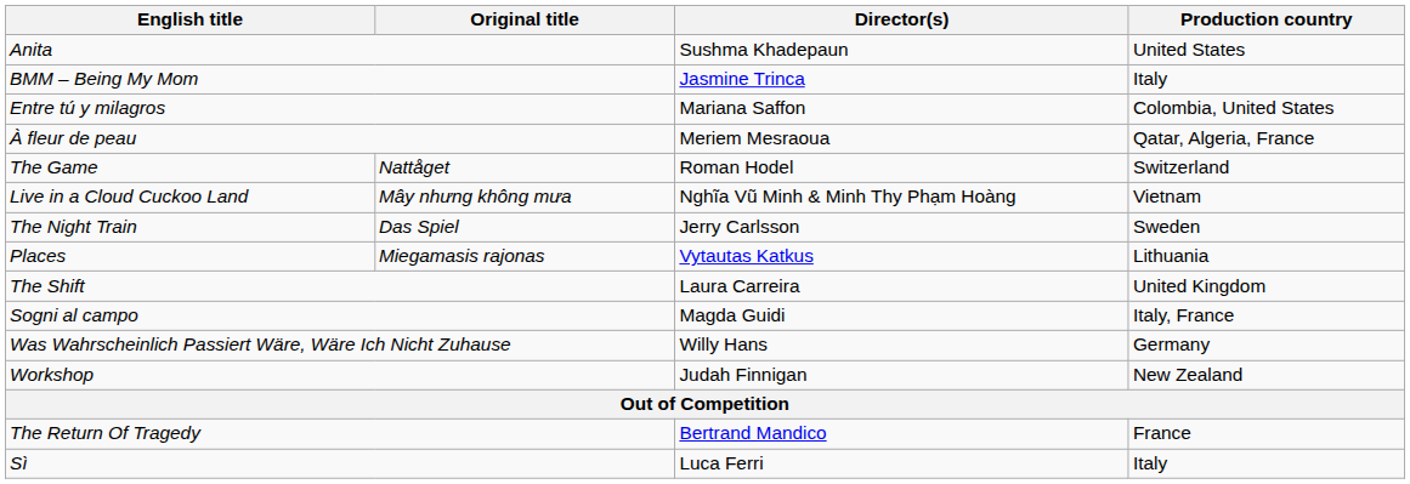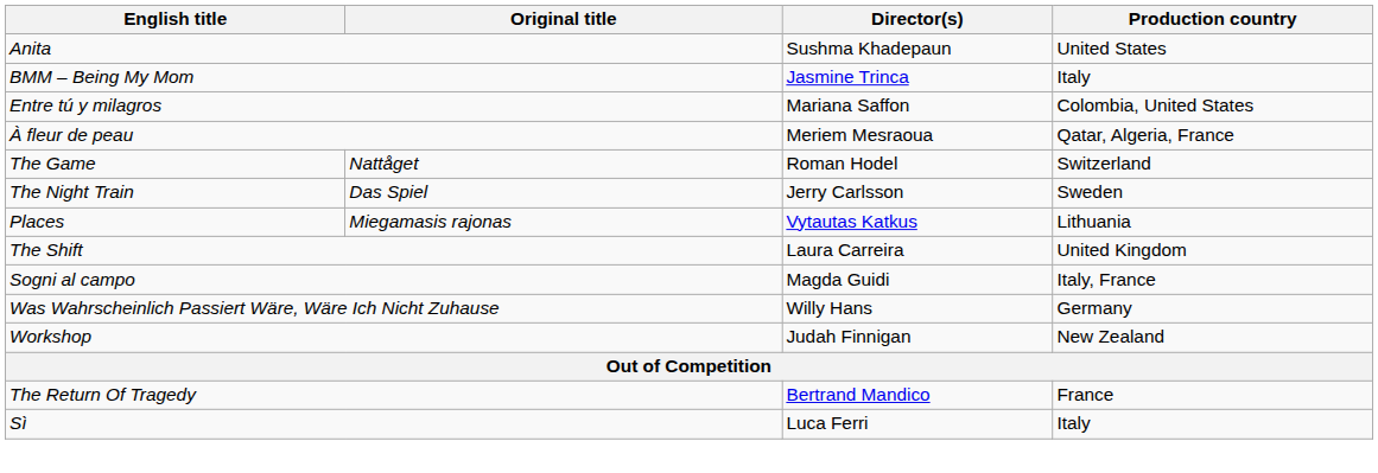 <table class="wikitable" style="width:95%; margin-top:2px; margin-bottom:0px">
 <tr>
 <th>English title</th>
 <th>Original title</th>
 <th>Director(s)</th>
 <th>Production country</th>
 </tr>
 <tr>
 <td colspan="2"><em>Anita</em></td>
 <td data-sort-value="Khadepaun">Sushma Khadepaun</td>
 <td>United States</td>
 </tr>
 <tr>
 <td colspan="2"><em>BMM – Being My Mom</em></td>
 <td data-sort-value="Trinca"><a href='#'>Jasmine Trinca</a></td>
 <td>Italy</td>
 </tr>
 <tr>
 <td colspan="2"><em>Entre tú y milagros</em></td>
 <td data-sort-value="Saffon">Mariana Saffon</td>
 <td>Colombia, United States</td>
 </tr>
 <tr>
 <td colspan="2"><em>À fleur de peau</em></td>
 <td data-sort-value="Mesraoua">Meriem Mesraoua</td>
 <td>Qatar, Algeria, France</td>
 </tr>
 <tr>
 <td><em>The Game</em></td>
 <td><em>Nattåget</em></td>
 <td data-sort-value="Hodel">Roman Hodel</td>
 <td>Switzerland</td>
-</tr>
-<tr>
-<td><em>Live in a Cloud Cuckoo Land</em></td>
-<td><em>Mây nhưng không mưa</em></td>
-<td data-sort-value="Vu Minh">Nghĩa Vũ Minh & Minh Thy Phạm Hoàng</td>
-<td>Vietnam</td>
 </tr>
 <tr>
 <td><em>The Night Train</em></td>
 <td><em>Das Spiel</em></td>
 <td data-sort-value="Carlsson">Jerry Carlsson</td>
 <td>Sweden</td>
 </tr>
 <tr>
 <td><em>Places</em></td>
 <td><em>Miegamasis rajonas</em></td>
 <td data-sort-value="Katkus"><a href='#'>Vytautas Katkus</a></td>
 <td>Lithuania</td>
 </tr>
 <tr>
 <td colspan="2"><em>The Shift</em></td>
 <td data-sort-value="Carreira">Laura Carreira</td>
 <td>United Kingdom</td>
 </tr>
 <tr>
 <td colspan="2"><em>Sogni al campo</em></td>
 <td data-sort-value="Guidi">Magda Guidi</td>
 <td>Italy, France</td>
 </tr>
 <tr>
 <td colspan="2"><em>Was Wahrscheinlich Passiert Wäre, Wäre Ich Nicht Zuhause</em></td>
 <td data-sort-value="Hans">Willy Hans</td>
 <td>Germany</td>
 </tr>
 <tr>
 <td colspan="2"><em>Workshop</em></td>
 <td data-sort-value="Finnigan">Judah Finnigan</td>
 <td>New Zealand</td>
 </tr>
 <tr>
 <th colspan="4">Out of Competition</th>
 </tr>
 <tr>
 <td colspan="2"><em>The Return Of Tragedy</em></td>
 <td><a href='#'>Bertrand Mandico</a></td>
 <td>France</td>
 </tr>
 <tr>
 <td colspan="2"><em>Sì</em></td>
 <td>Luca Ferri</td>
 <td>Italy</td>
 </tr>
 </table>
